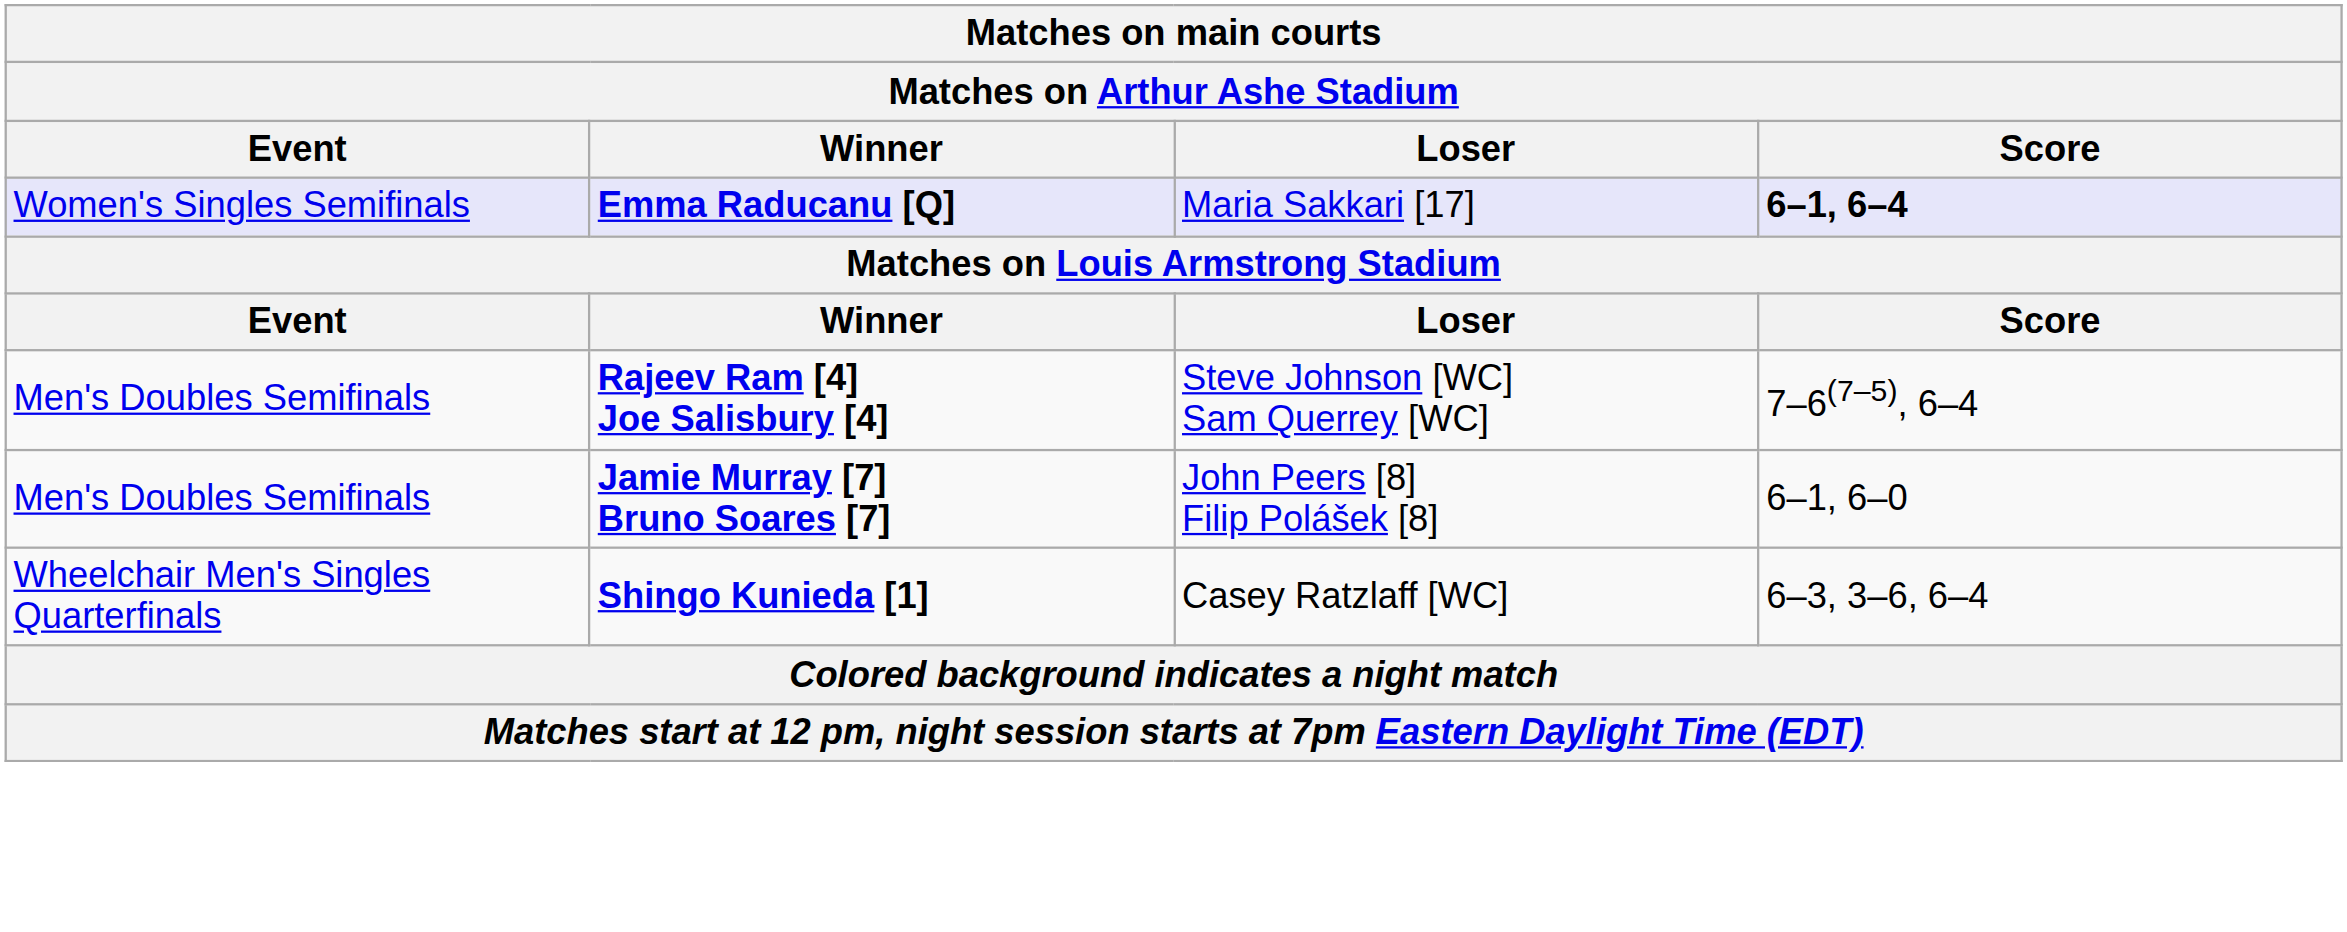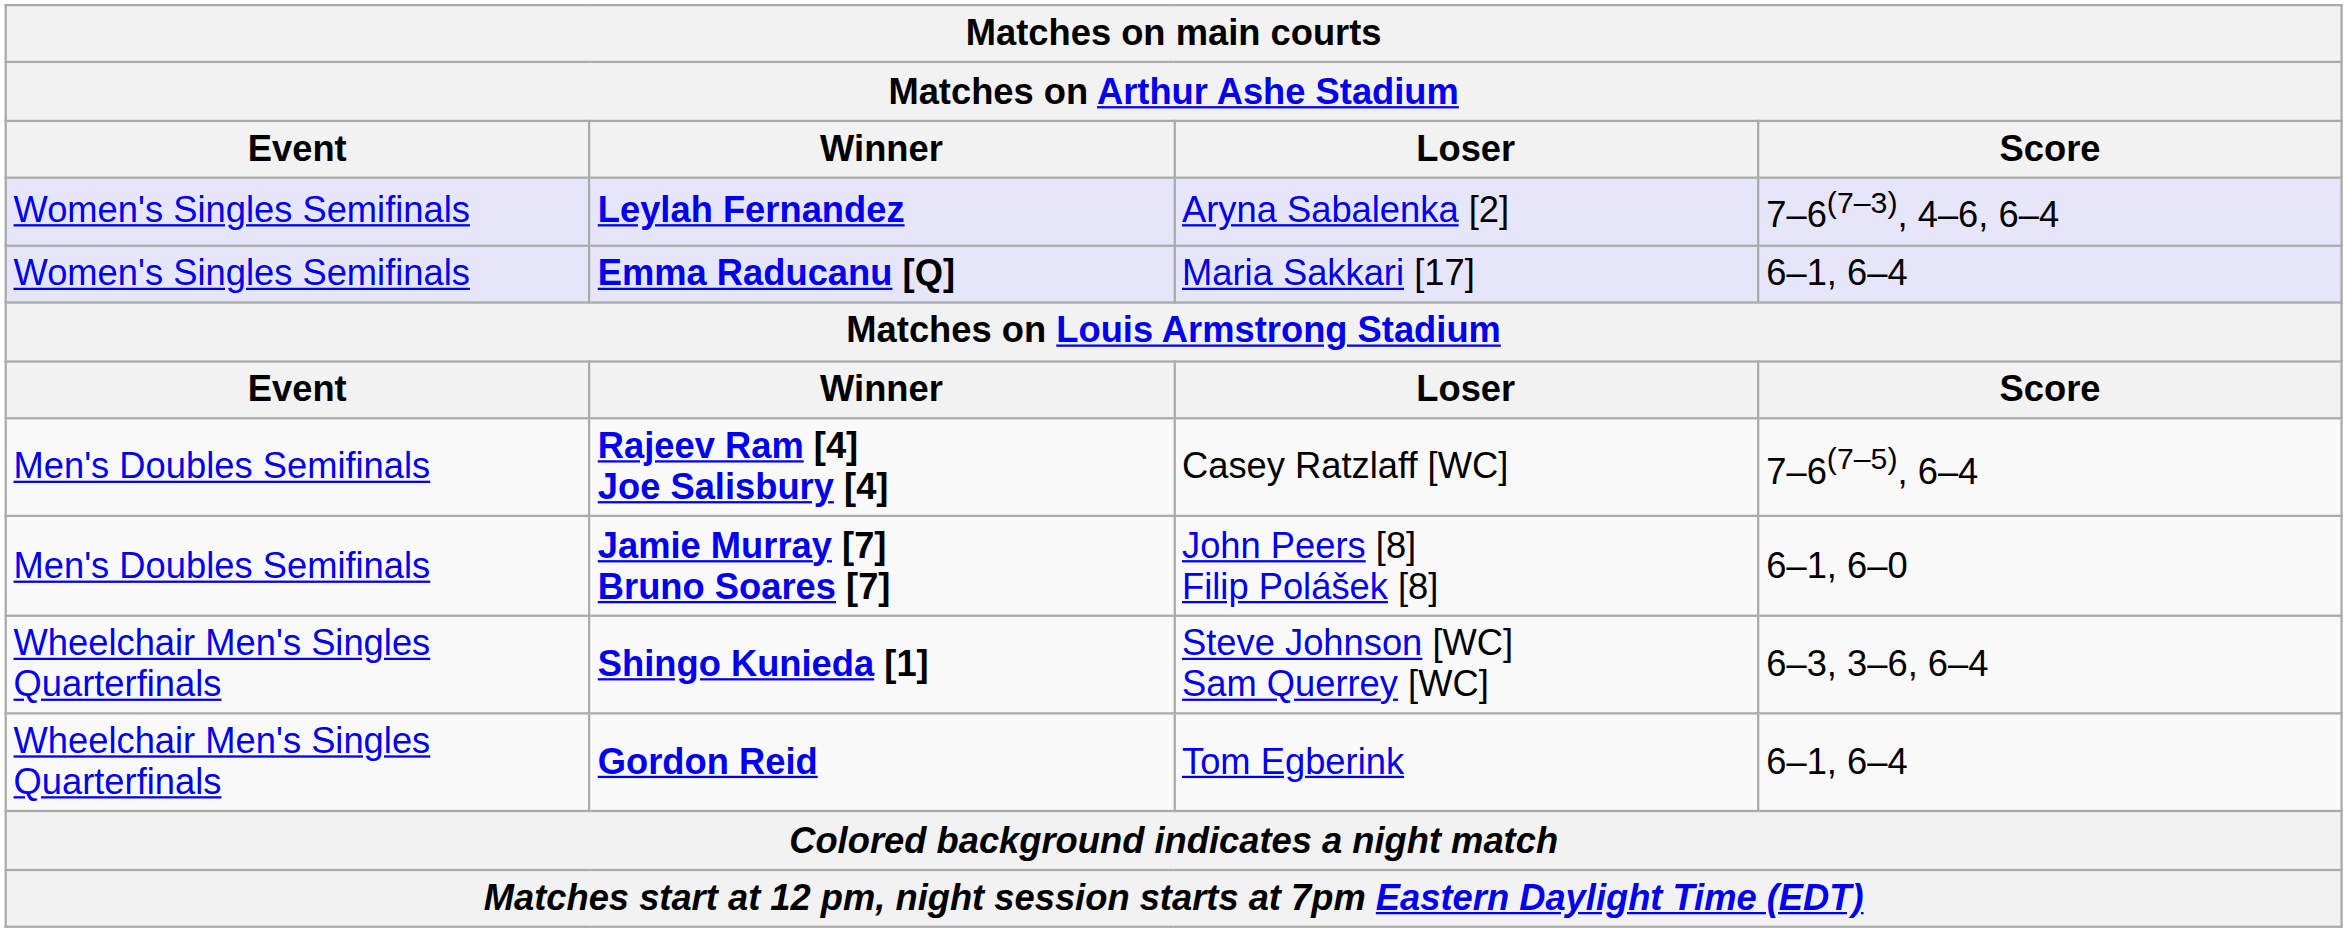 <table class="wikitable" style="margin:auto;">
 <tr>
 <th colspan="4" style="white-space:nowrap;">Matches on main courts</th>
 </tr>
 <tr>
 <th colspan="4"><strong>Matches on <a href='#'>Arthur Ashe Stadium</a></strong></th>
 </tr>
 <tr>
 <th width="250">Event</th>
 <th width="250">Winner</th>
 <th width="250">Loser</th>
 <th width="250">Score</th>
 </tr>
 <tr bgcolor="lavender">
 <td><a href='#'>Women's Singles Semifinals</a></td>
+<td><strong> <a href='#'>Leylah Fernandez</a></strong></td>
+<td> <a href='#'>Aryna Sabalenka</a> [2]</td>
+<td>7–6<sup>(7–3)</sup>, 4–6, 6–4</td>
+</tr>
+<tr bgcolor="lavender">
+<td><a href='#'>Women's Singles Semifinals</a></td>
 <td><strong> <a href='#'>Emma Raducanu</a> [Q]</strong></td>
 <td> <a href='#'>Maria Sakkari</a> [17]</td>
-<td><strong>6–1, 6–4</strong></td>
+<td>6–1, 6–4</td>
 </tr>
 <tr>
 <th colspan="4"><strong>Matches on <a href='#'>Louis Armstrong Stadium</a></strong></th>
 </tr>
 <tr>
 <th width="250">Event</th>
 <th width="250">Winner</th>
 <th width="250">Loser</th>
 <th width="250">Score</th>
 </tr>
 <tr>
 <td><a href='#'>Men's Doubles Semifinals</a></td>
 <td><strong> <a href='#'>Rajeev Ram</a> [4]<br>  <a href='#'>Joe Salisbury</a> [4]</strong></td>
-<td> <a href='#'>Steve Johnson</a> [WC]<br>  <a href='#'>Sam Querrey</a> [WC]</td>
+<td> Casey Ratzlaff [WC]</td>
 <td>7–6<sup>(7–5)</sup>, 6–4</td>
 </tr>
 <tr>
 <td><a href='#'>Men's Doubles Semifinals</a></td>
 <td><strong> <a href='#'>Jamie Murray</a> [7]<br>  <a href='#'>Bruno Soares</a> [7]</strong></td>
 <td> <a href='#'>John Peers</a> [8]<br>  <a href='#'>Filip Polášek</a> [8]</td>
 <td>6–1, 6–0</td>
 </tr>
 <tr>
 <td><a href='#'>Wheelchair Men's Singles Quarterfinals</a></td>
 <td><strong> <a href='#'>Shingo Kunieda</a> [1]</strong></td>
-<td> Casey Ratzlaff [WC]</td>
+<td> <a href='#'>Steve Johnson</a> [WC]<br>  <a href='#'>Sam Querrey</a> [WC]</td>
 <td>6–3, 3–6, 6–4</td>
+</tr>
+<tr>
+<td><a href='#'>Wheelchair Men's Singles Quarterfinals</a></td>
+<td><strong> <a href='#'>Gordon Reid</a></strong></td>
+<td> <a href='#'>Tom Egberink</a></td>
+<td>6–1, 6–4</td>
 </tr>
 <tr>
 <th colspan="4"><em>Colored background indicates a night match</em></th>
 </tr>
 <tr>
 <th colspan="4"><em>Matches start at 12 pm, night session starts at 7pm <a href='#'>Eastern Daylight Time (EDT)</a></em></th>
 </tr>
 </table>
